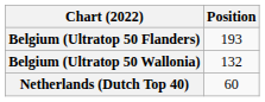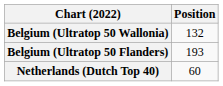 <table class="wikitable sortable plainrowheaders" style="text-align:center">
 <tr>
 <th scope="col">Chart (2022)</th>
 <th scope="col">Position</th>
 </tr>
 <tr>
+<th scope="row">Belgium (Ultratop 50 Wallonia)</th>
+<td>132</td>
+</tr>
+<tr>
 <th scope="row">Belgium (Ultratop 50 Flanders)</th>
 <td>193</td>
-</tr>
-<tr>
-<th scope="row">Belgium (Ultratop 50 Wallonia)</th>
-<td>132</td>
 </tr>
 <tr>
 <th scope="row">Netherlands (Dutch Top 40)</th>
 <td>60</td>
 </tr>
 </table>
